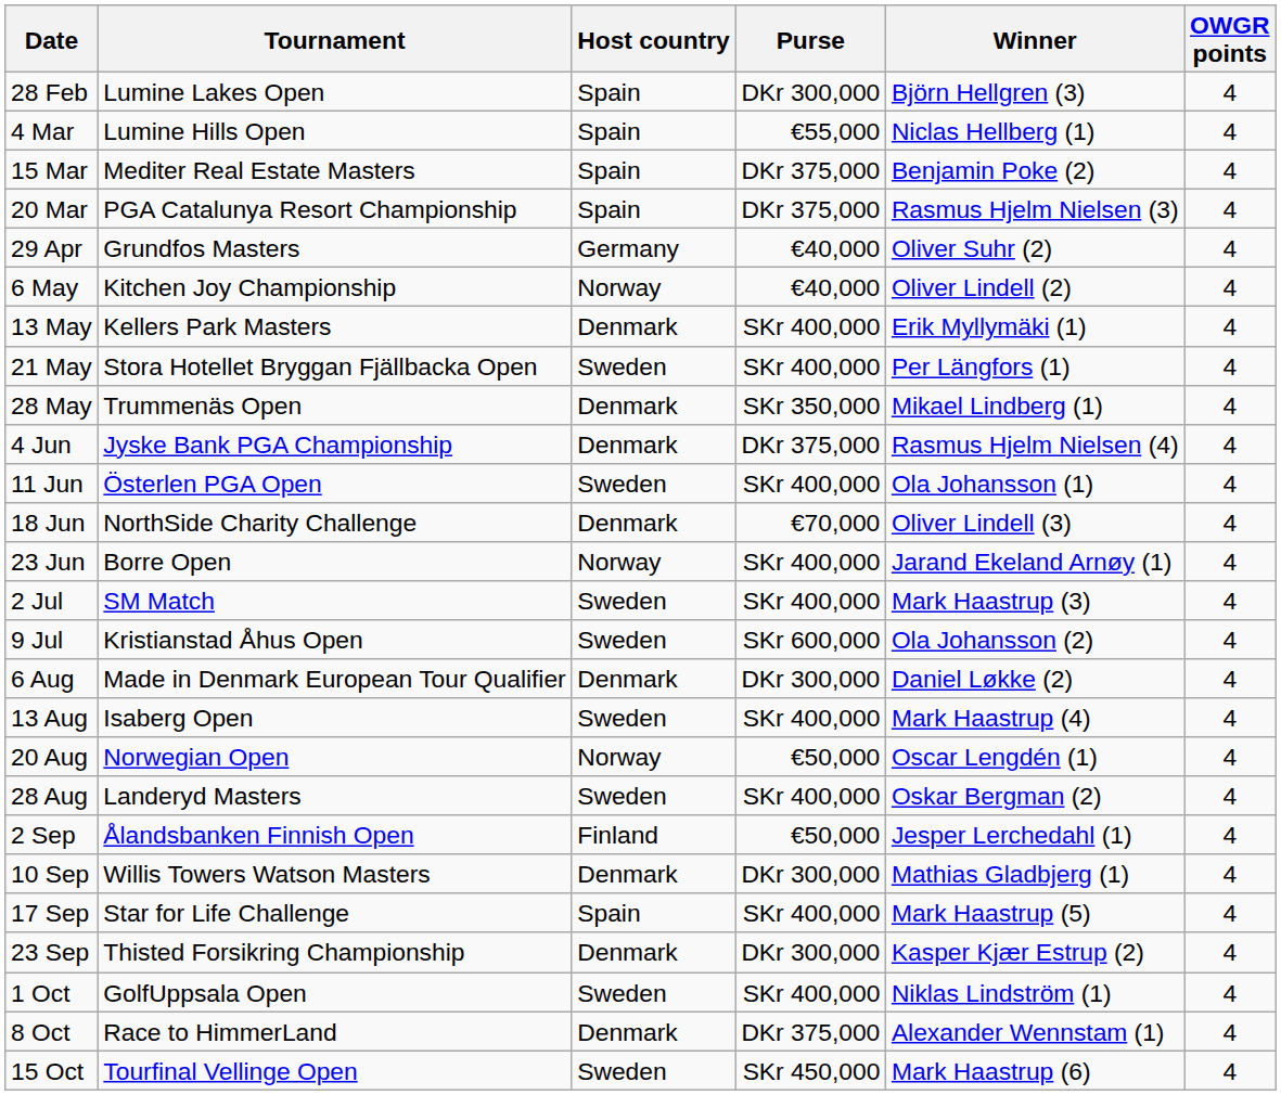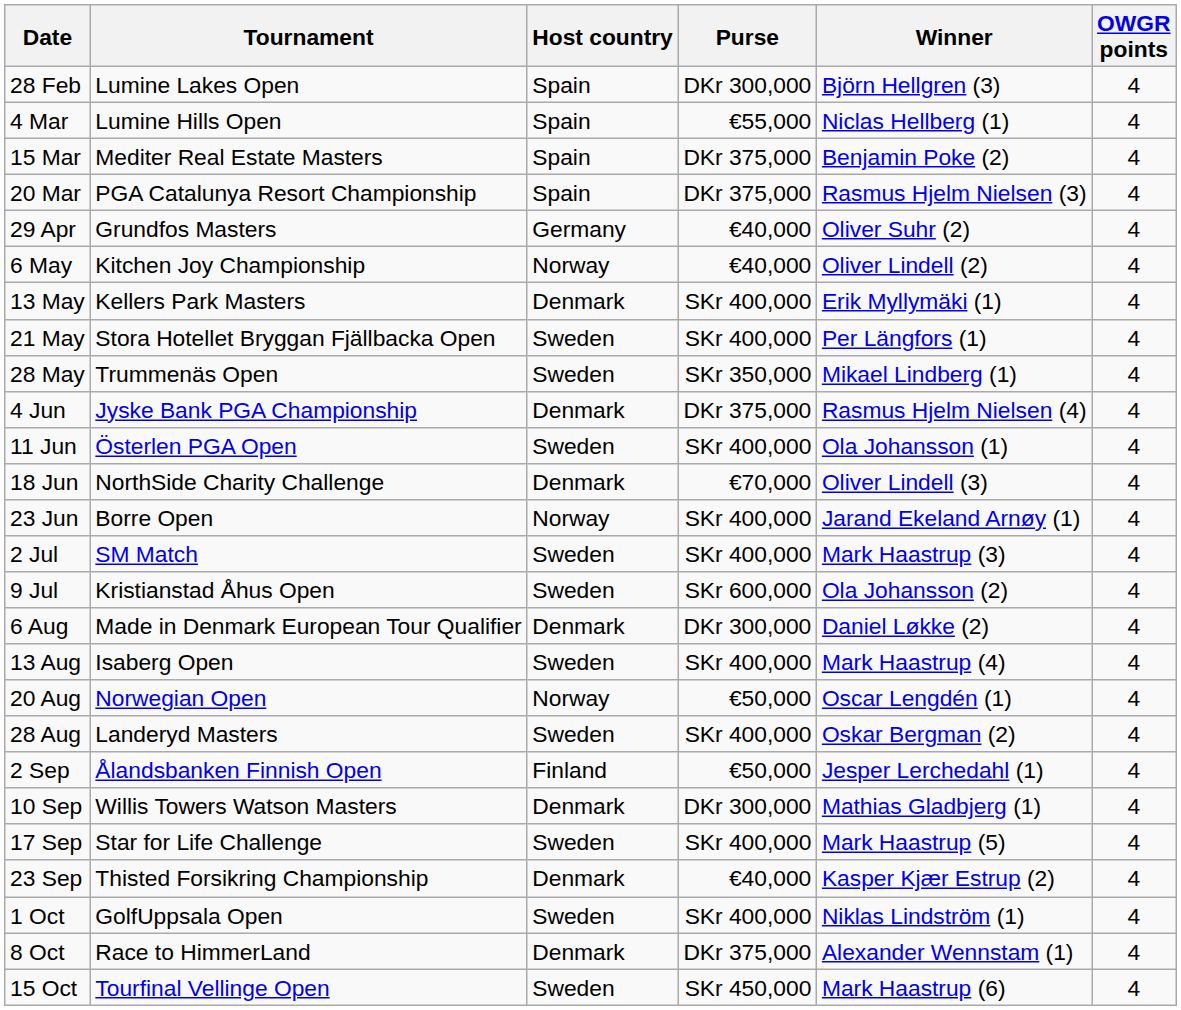 <table class="wikitable" style="font-size:95%;">
 <tr>
 <th>Date</th>
 <th>Tournament</th>
 <th>Host country</th>
 <th>Purse</th>
 <th>Winner</th>
 <th><a href='#'>OWGR</a><br>points</th>
 </tr>
 <tr>
 <td>28 Feb</td>
 <td>Lumine Lakes Open</td>
 <td>Spain</td>
 <td align=right>DKr 300,000</td>
 <td> <a href='#'>Björn Hellgren</a> (3)</td>
 <td align=center>4</td>
 </tr>
 <tr>
 <td>4 Mar</td>
 <td>Lumine Hills Open</td>
 <td>Spain</td>
 <td align=right>€55,000</td>
 <td> <a href='#'>Niclas Hellberg</a> (1)</td>
 <td align=center>4</td>
 </tr>
 <tr>
 <td>15 Mar</td>
 <td>Mediter Real Estate Masters</td>
 <td>Spain</td>
 <td align=right>DKr 375,000</td>
 <td> <a href='#'>Benjamin Poke</a> (2)</td>
 <td align=center>4</td>
 </tr>
 <tr>
 <td>20 Mar</td>
 <td>PGA Catalunya Resort Championship</td>
 <td>Spain</td>
 <td align=right>DKr 375,000</td>
 <td> <a href='#'>Rasmus Hjelm Nielsen</a> (3)</td>
 <td align=center>4</td>
 </tr>
 <tr>
 <td>29 Apr</td>
 <td>Grundfos Masters</td>
 <td>Germany</td>
 <td align=right>€40,000</td>
 <td> <a href='#'>Oliver Suhr</a> (2)</td>
 <td align=center>4</td>
 </tr>
 <tr>
 <td>6 May</td>
 <td>Kitchen Joy Championship</td>
 <td>Norway</td>
 <td align=right>€40,000</td>
 <td> <a href='#'>Oliver Lindell</a> (2)</td>
 <td align=center>4</td>
 </tr>
 <tr>
 <td>13 May</td>
 <td>Kellers Park Masters</td>
 <td>Denmark</td>
 <td align=right>SKr 400,000</td>
 <td> <a href='#'>Erik Myllymäki</a> (1)</td>
 <td align=center>4</td>
 </tr>
 <tr>
 <td>21 May</td>
 <td>Stora Hotellet Bryggan Fjällbacka Open</td>
 <td>Sweden</td>
 <td align=right>SKr 400,000</td>
 <td> <a href='#'>Per Längfors</a> (1)</td>
 <td align=center>4</td>
 </tr>
 <tr>
 <td>28 May</td>
 <td>Trummenäs Open</td>
-<td>Denmark</td>
+<td>Sweden</td>
 <td align=right>SKr 350,000</td>
 <td> <a href='#'>Mikael Lindberg</a> (1)</td>
 <td align=center>4</td>
 </tr>
 <tr>
 <td>4 Jun</td>
 <td><a href='#'>Jyske Bank PGA Championship</a></td>
 <td>Denmark</td>
 <td align=right>DKr 375,000</td>
 <td> <a href='#'>Rasmus Hjelm Nielsen</a> (4)</td>
 <td align=center>4</td>
 </tr>
 <tr>
 <td>11 Jun</td>
 <td><a href='#'>Österlen PGA Open</a></td>
 <td>Sweden</td>
 <td align=right>SKr 400,000</td>
 <td> <a href='#'>Ola Johansson</a> (1)</td>
 <td align=center>4</td>
 </tr>
 <tr>
 <td>18 Jun</td>
 <td>NorthSide Charity Challenge</td>
 <td>Denmark</td>
 <td align=right>€70,000</td>
 <td> <a href='#'>Oliver Lindell</a> (3)</td>
 <td align=center>4</td>
 </tr>
 <tr>
 <td>23 Jun</td>
 <td>Borre Open</td>
 <td>Norway</td>
 <td align=right>SKr 400,000</td>
 <td> <a href='#'>Jarand Ekeland Arnøy</a> (1)</td>
 <td align=center>4</td>
 </tr>
 <tr>
 <td>2 Jul</td>
 <td><a href='#'>SM Match</a></td>
 <td>Sweden</td>
 <td align=right>SKr 400,000</td>
 <td> <a href='#'>Mark Haastrup</a> (3)</td>
 <td align=center>4</td>
 </tr>
 <tr>
 <td>9 Jul</td>
 <td>Kristianstad Åhus Open</td>
 <td>Sweden</td>
 <td align=right>SKr 600,000</td>
 <td> <a href='#'>Ola Johansson</a> (2)</td>
 <td align=center>4</td>
 </tr>
 <tr>
 <td>6 Aug</td>
 <td>Made in Denmark European Tour Qualifier</td>
 <td>Denmark</td>
 <td align=right>DKr 300,000</td>
 <td> <a href='#'>Daniel Løkke</a> (2)</td>
 <td align=center>4</td>
 </tr>
 <tr>
 <td>13 Aug</td>
 <td>Isaberg Open</td>
 <td>Sweden</td>
 <td align=right>SKr 400,000</td>
 <td> <a href='#'>Mark Haastrup</a> (4)</td>
 <td align=center>4</td>
 </tr>
 <tr>
 <td>20 Aug</td>
 <td><a href='#'>Norwegian Open</a></td>
 <td>Norway</td>
 <td align=right>€50,000</td>
 <td> <a href='#'>Oscar Lengdén</a> (1)</td>
 <td align=center>4</td>
 </tr>
 <tr>
 <td>28 Aug</td>
 <td>Landeryd Masters</td>
 <td>Sweden</td>
 <td align=right>SKr 400,000</td>
 <td> <a href='#'>Oskar Bergman</a> (2)</td>
 <td align=center>4</td>
 </tr>
 <tr>
 <td>2 Sep</td>
 <td><a href='#'>Ålandsbanken Finnish Open</a></td>
 <td>Finland</td>
 <td align=right>€50,000</td>
 <td> <a href='#'>Jesper Lerchedahl</a> (1)</td>
 <td align=center>4</td>
 </tr>
 <tr>
 <td>10 Sep</td>
 <td>Willis Towers Watson Masters</td>
 <td>Denmark</td>
 <td align=right>DKr 300,000</td>
 <td> <a href='#'>Mathias Gladbjerg</a> (1)</td>
 <td align=center>4</td>
 </tr>
 <tr>
 <td>17 Sep</td>
 <td>Star for Life Challenge</td>
-<td>Spain</td>
+<td>Sweden</td>
 <td align=right>SKr 400,000</td>
 <td> <a href='#'>Mark Haastrup</a> (5)</td>
 <td align=center>4</td>
 </tr>
 <tr>
 <td>23 Sep</td>
 <td>Thisted Forsikring Championship</td>
 <td>Denmark</td>
-<td align=right>DKr 300,000</td>
+<td align=right>€40,000</td>
 <td> <a href='#'>Kasper Kjær Estrup</a> (2)</td>
 <td align=center>4</td>
 </tr>
 <tr>
 <td>1 Oct</td>
 <td>GolfUppsala Open</td>
 <td>Sweden</td>
 <td align=right>SKr 400,000</td>
 <td> <a href='#'>Niklas Lindström</a> (1)</td>
 <td align=center>4</td>
 </tr>
 <tr>
 <td>8 Oct</td>
 <td>Race to HimmerLand</td>
 <td>Denmark</td>
 <td align=right>DKr 375,000</td>
 <td> <a href='#'>Alexander Wennstam</a> (1)</td>
 <td align=center>4</td>
 </tr>
 <tr>
 <td>15 Oct</td>
 <td><a href='#'>Tourfinal Vellinge Open</a></td>
 <td>Sweden</td>
 <td align=right>SKr 450,000</td>
 <td> <a href='#'>Mark Haastrup</a> (6)</td>
 <td align=center>4</td>
 </tr>
 </table>
